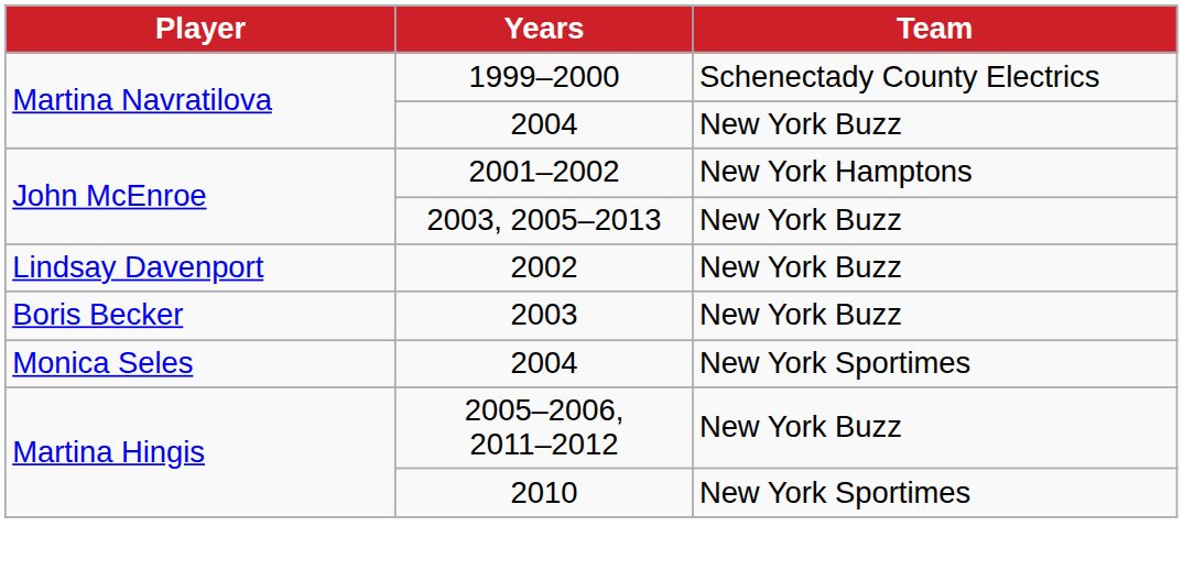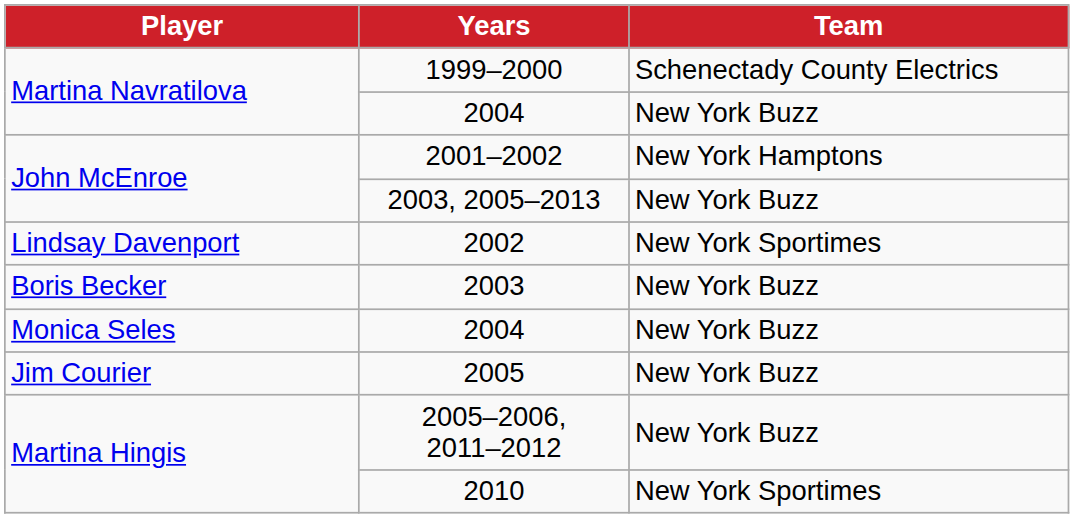 <table class="wikitable" style="text-align:left">
 <tr>
 <th style="background:#CE2029; color:white" width="200px">Player</th>
 <th style="background:#CE2029; color:white" width="150px">Years</th>
 <th style="background:#CE2029; color:white" width="250px">Team</th>
 </tr>
 <tr>
 <td rowspan="2"><a href='#'>Martina Navratilova</a></td>
 <td align="center">1999–2000</td>
 <td>Schenectady County Electrics</td>
 </tr>
 <tr>
 <td align="center">2004</td>
 <td>New York Buzz</td>
 </tr>
 <tr>
 <td rowspan="2"><a href='#'>John McEnroe</a></td>
 <td align="center">2001–2002</td>
 <td>New York Hamptons</td>
 </tr>
 <tr>
 <td align="center">2003, 2005–2013</td>
 <td>New York Buzz</td>
 </tr>
 <tr>
 <td><a href='#'>Lindsay Davenport</a></td>
 <td align="center">2002</td>
-<td>New York Buzz</td>
+<td>New York Sportimes</td>
 </tr>
 <tr>
 <td><a href='#'>Boris Becker</a></td>
 <td align="center">2003</td>
 <td>New York Buzz</td>
 </tr>
 <tr>
 <td><a href='#'>Monica Seles</a></td>
 <td align="center">2004</td>
-<td>New York Sportimes</td>
+<td>New York Buzz</td>
+</tr>
+<tr>
+<td><a href='#'>Jim Courier</a></td>
+<td align="center">2005</td>
+<td>New York Buzz</td>
 </tr>
 <tr>
 <td rowspan="2"><a href='#'>Martina Hingis</a></td>
 <td align="center">2005–2006,<br>2011–2012</td>
 <td>New York Buzz</td>
 </tr>
 <tr>
 <td align="center">2010</td>
 <td>New York Sportimes</td>
 </tr>
 </table>
